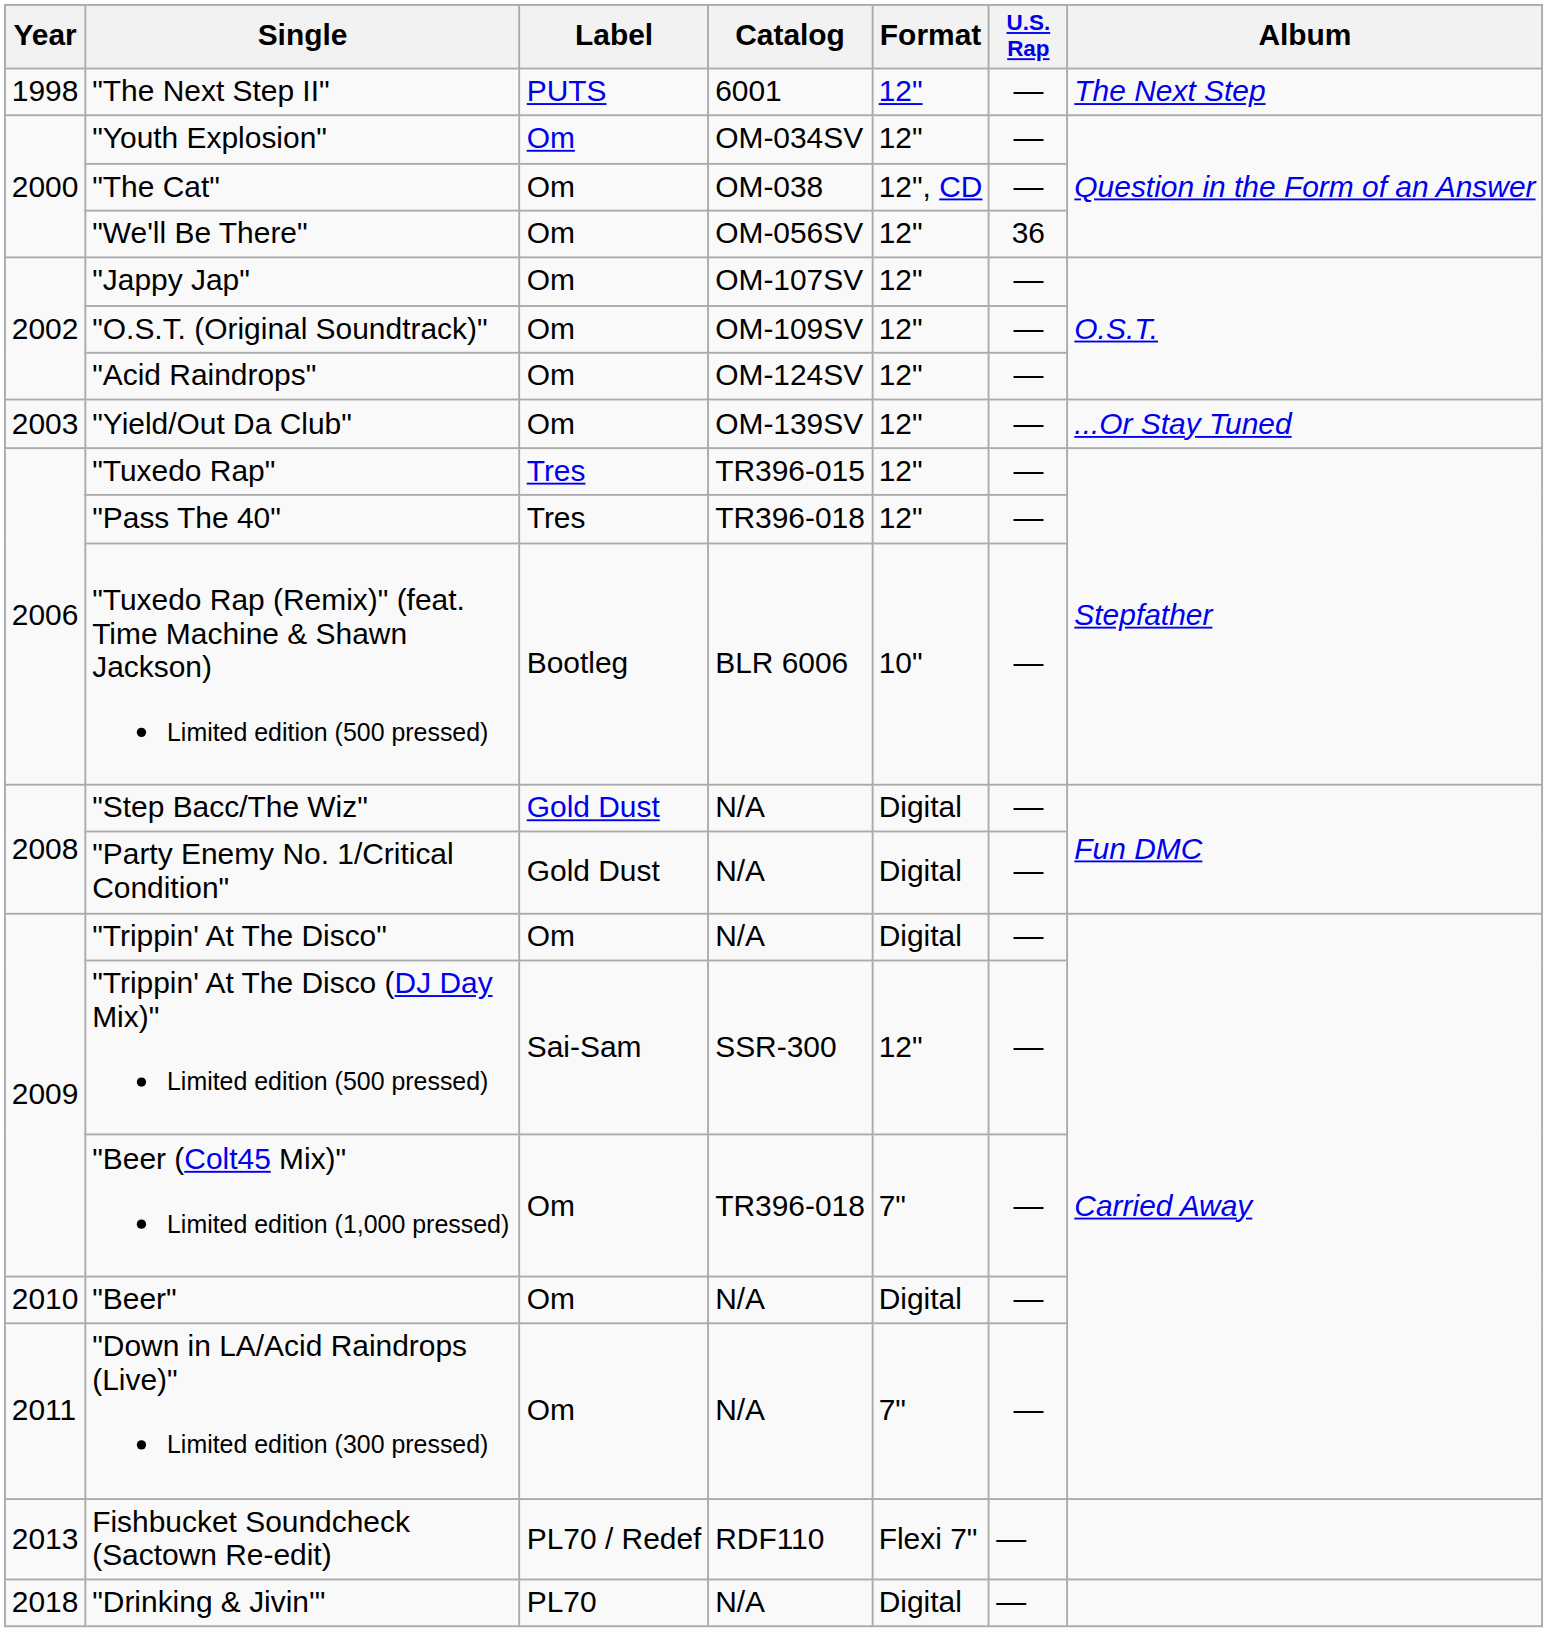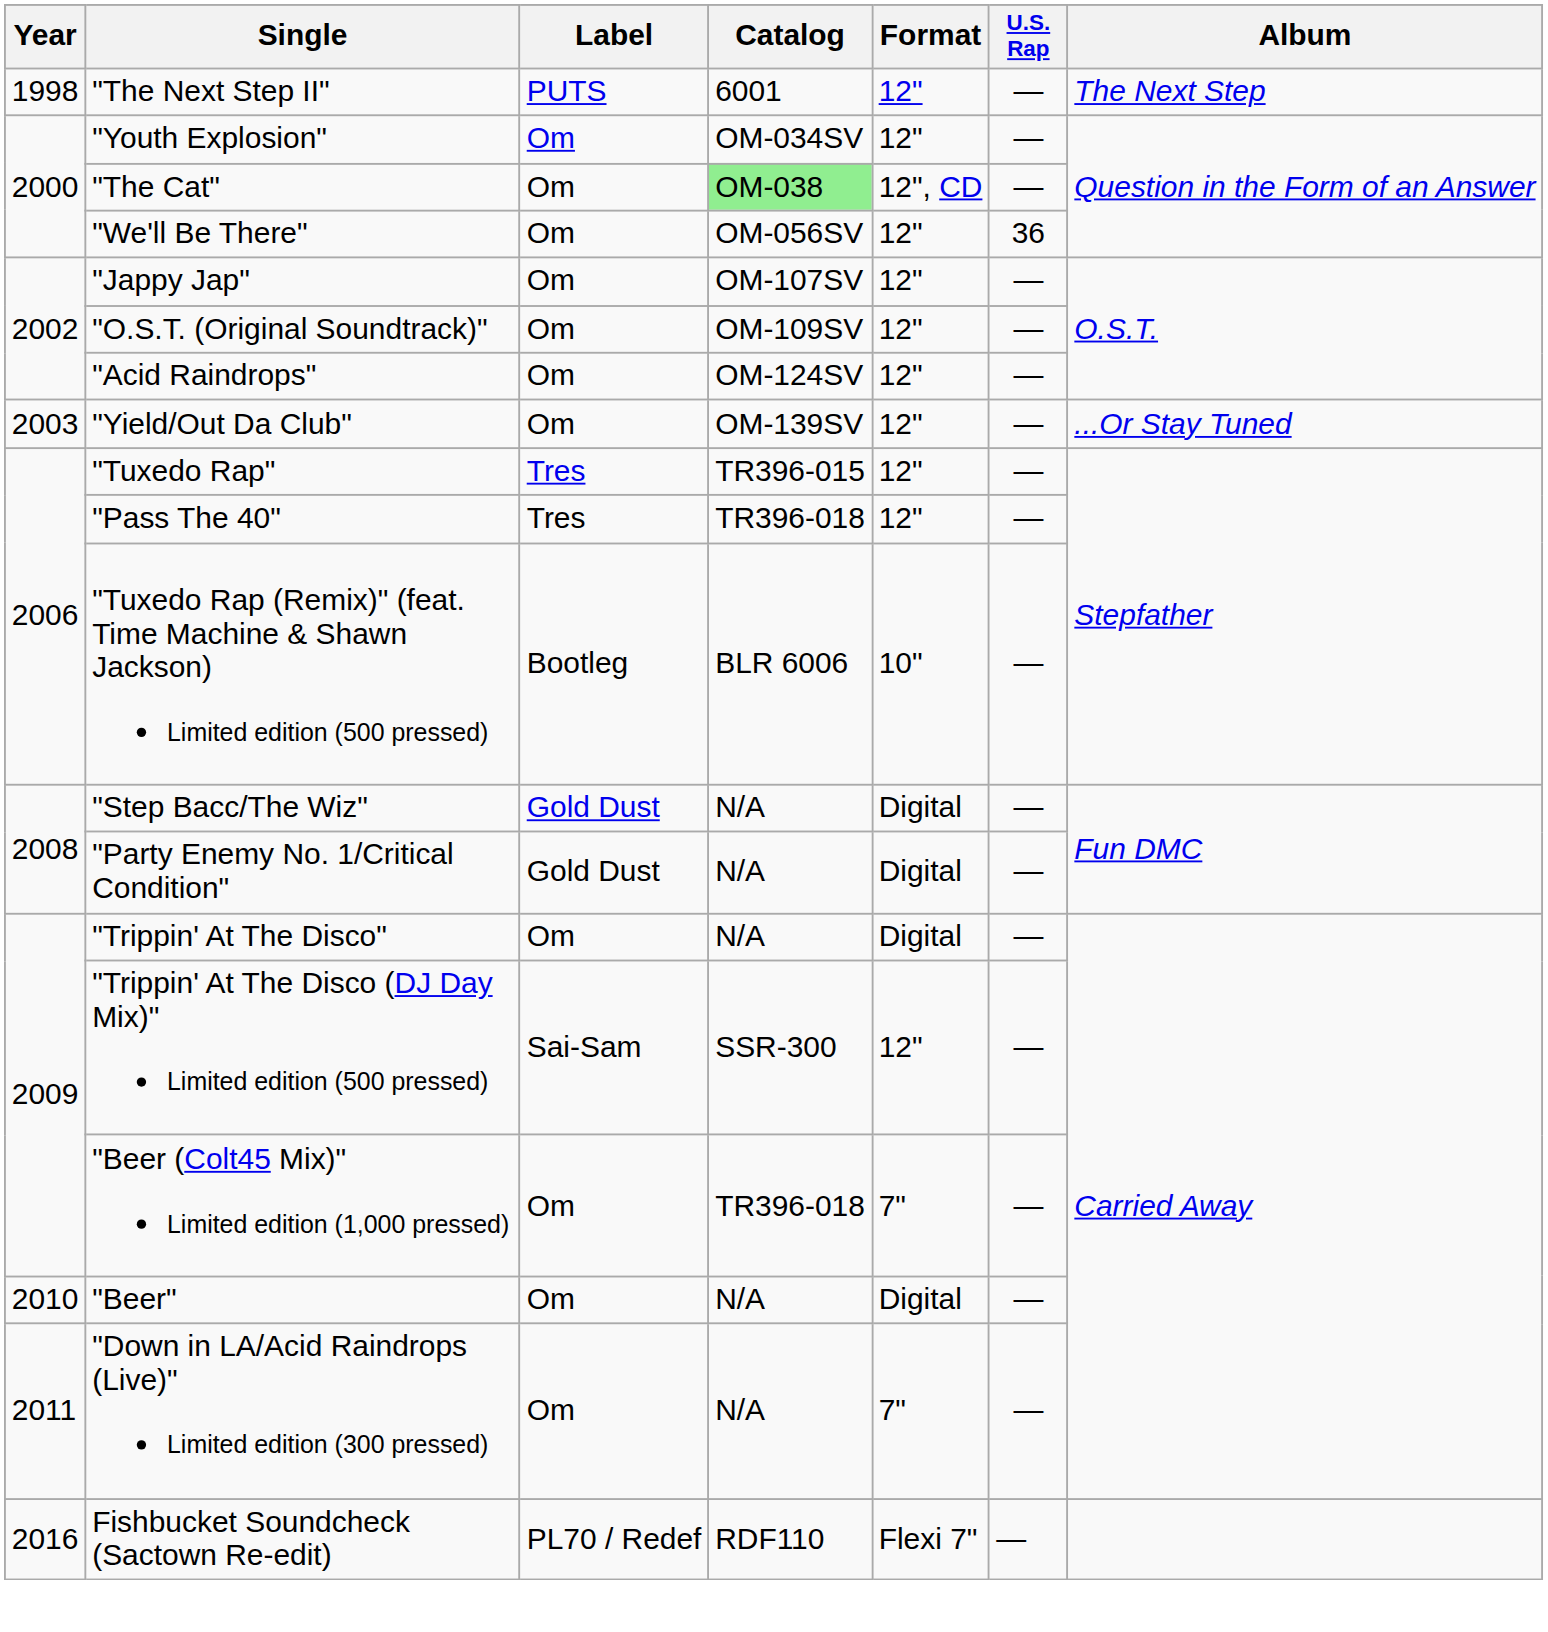 <table class="wikitable">
 <tr>
 <th>Year</th>
 <th width="225">Single</th>
 <th>Label</th>
 <th>Catalog</th>
 <th>Format</th>
 <th style="width:3em;font-size:75%;"><a href='#'>U.S. Rap</a></th>
 <th>Album</th>
 </tr>
 <tr>
 <td>1998</td>
 <td>"The Next Step II"</td>
 <td><a href='#'>PUTS</a></td>
 <td>6001</td>
 <td><a href='#'>12"</a></td>
 <td align="center">—</td>
 <td><em><a href='#'>The Next Step</a></em></td>
 </tr>
 <tr>
 <td rowspan="3">2000</td>
 <td>"Youth Explosion"</td>
 <td><a href='#'>Om</a></td>
 <td>OM-034SV</td>
 <td>12"</td>
 <td align="center">—</td>
 <td rowspan="3"><em><a href='#'>Question in the Form of an Answer</a></em></td>
 </tr>
 <tr>
 <td>"The Cat"</td>
 <td>Om</td>
-<td>OM-038</td>
+<td style="background: lightgreen;">OM-038</td>
 <td>12", <a href='#'>CD</a></td>
 <td align="center">—</td>
 </tr>
 <tr>
 <td>"We'll Be There"</td>
 <td>Om</td>
 <td>OM-056SV</td>
 <td>12"</td>
 <td align="center">36</td>
 </tr>
 <tr>
 <td rowspan="3">2002</td>
 <td>"Jappy Jap"</td>
 <td>Om</td>
 <td>OM-107SV</td>
 <td>12"</td>
 <td align="center">—</td>
 <td rowspan="3"><em><a href='#'>O.S.T.</a></em></td>
 </tr>
 <tr>
 <td>"O.S.T. (Original Soundtrack)"</td>
 <td>Om</td>
 <td>OM-109SV</td>
 <td>12"</td>
 <td align="center">—</td>
 </tr>
 <tr>
 <td>"Acid Raindrops"</td>
 <td>Om</td>
 <td>OM-124SV</td>
 <td>12"</td>
 <td align="center">—</td>
 </tr>
 <tr>
 <td>2003</td>
 <td>"Yield/Out Da Club"</td>
 <td>Om</td>
 <td>OM-139SV</td>
 <td>12"</td>
 <td align="center">—</td>
 <td><em><a href='#'>...Or Stay Tuned</a></em></td>
 </tr>
 <tr>
 <td rowspan="3">2006</td>
 <td>"Tuxedo Rap"</td>
 <td><a href='#'>Tres</a></td>
 <td>TR396-015</td>
 <td>12"</td>
 <td align="center">—</td>
 <td rowspan="3"><em><a href='#'>Stepfather</a></em></td>
 </tr>
 <tr>
 <td>"Pass The 40"</td>
 <td>Tres</td>
 <td>TR396-018</td>
 <td>12"</td>
 <td align="center">—</td>
 </tr>
 <tr>
 <td><br>"Tuxedo Rap (Remix)" (feat. Time Machine & Shawn Jackson)<ul><li><small>Limited edition (500 pressed)</small></li></ul></td>
 <td>Bootleg</td>
 <td>BLR 6006</td>
 <td>10"</td>
 <td align="center">—</td>
 </tr>
 <tr>
 <td rowspan="2">2008</td>
 <td>"Step Bacc/The Wiz"</td>
 <td><a href='#'>Gold Dust</a></td>
 <td>N/A</td>
 <td>Digital</td>
 <td align="center">—</td>
 <td rowspan="2"><em><a href='#'>Fun DMC</a></em></td>
 </tr>
 <tr>
 <td>"Party Enemy No. 1/Critical Condition"</td>
 <td>Gold Dust</td>
 <td>N/A</td>
 <td>Digital</td>
 <td align="center">—</td>
 </tr>
 <tr>
 <td rowspan="3">2009</td>
 <td>"Trippin' At The Disco"</td>
 <td>Om</td>
 <td>N/A</td>
 <td>Digital</td>
 <td align="center">—</td>
 <td rowspan="5"><em><a href='#'>Carried Away</a></em></td>
 </tr>
 <tr>
 <td>"Trippin' At The Disco (<a href='#'>DJ Day</a> Mix)"<br><ul><li><small>Limited edition (500 pressed)</small></li></ul></td>
 <td>Sai-Sam</td>
 <td>SSR-300</td>
 <td>12"</td>
 <td align="center">—</td>
 </tr>
 <tr>
 <td>"Beer (<a href='#'>Colt45</a> Mix)"<br><ul><li><small>Limited edition (1,000 pressed)</small></li></ul></td>
 <td>Om</td>
 <td>TR396-018</td>
 <td>7"</td>
 <td align="center">—</td>
 </tr>
 <tr>
 <td>2010</td>
 <td>"Beer"</td>
 <td>Om</td>
 <td>N/A</td>
 <td>Digital</td>
 <td align="center">—</td>
 </tr>
 <tr>
 <td>2011</td>
 <td>"Down in LA/Acid Raindrops (Live)"<br><ul><li><small>Limited edition (300 pressed)</small></li></ul></td>
 <td>Om</td>
 <td>N/A</td>
 <td>7"</td>
 <td align="center">—</td>
 </tr>
 <tr>
-<td>2013</td>
+<td>2016</td>
 <td>Fishbucket Soundcheck (Sactown Re-edit)</td>
 <td>PL70 / Redef</td>
 <td>RDF110</td>
 <td>Flexi 7"</td>
 <td>—</td>
 <td></td>
 </tr>
-<tr>
-<td>2018</td>
-<td>"Drinking & Jivin'"</td>
-<td>PL70</td>
-<td>N/A</td>
-<td>Digital</td>
-<td>—</td>
-<td></td>
-</tr>
 </table>
